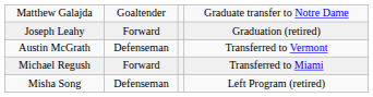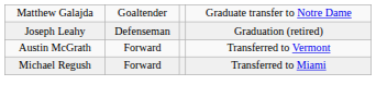 <table class="wikitable" width="60%">
 <tr align="center" bgcolor="">
 <td>Matthew Galajda</td>
 <td>Goaltender</td>
 <td></td>
 <td>Graduate transfer to <a href='#'>Notre Dame</a></td>
 </tr>
 <tr align="center" bgcolor="f0f0f0">
 <td>Joseph Leahy</td>
-<td>Forward</td>
+<td>Defenseman</td>
 <td></td>
 <td>Graduation (retired)</td>
 </tr>
 <tr align="center" bgcolor="">
 <td>Austin McGrath</td>
-<td>Defenseman</td>
+<td>Forward</td>
 <td></td>
 <td>Transferred to <a href='#'>Vermont</a></td>
 </tr>
 <tr align="center" bgcolor="f0f0f0">
 <td>Michael Regush</td>
 <td>Forward</td>
 <td></td>
 <td>Transferred to <a href='#'>Miami</a></td>
 </tr>
-<tr align="center" bgcolor="">
-<td>Misha Song</td>
-<td>Defenseman</td>
-<td></td>
-<td>Left Program (retired)</td>
-</tr>
 </table>
